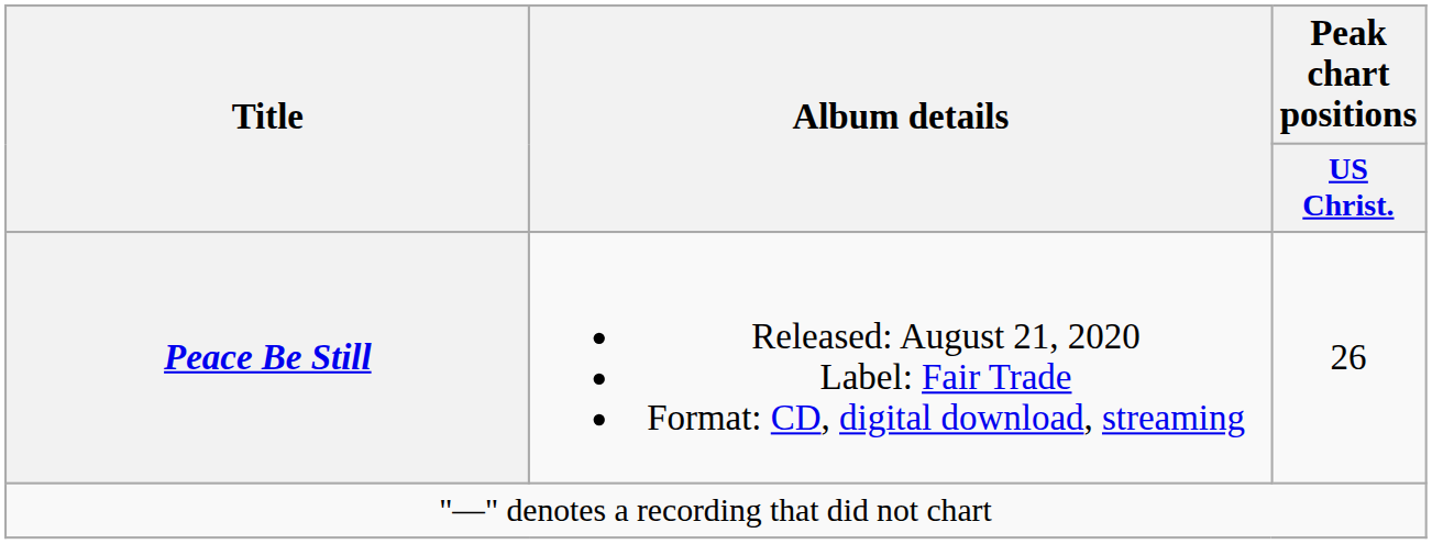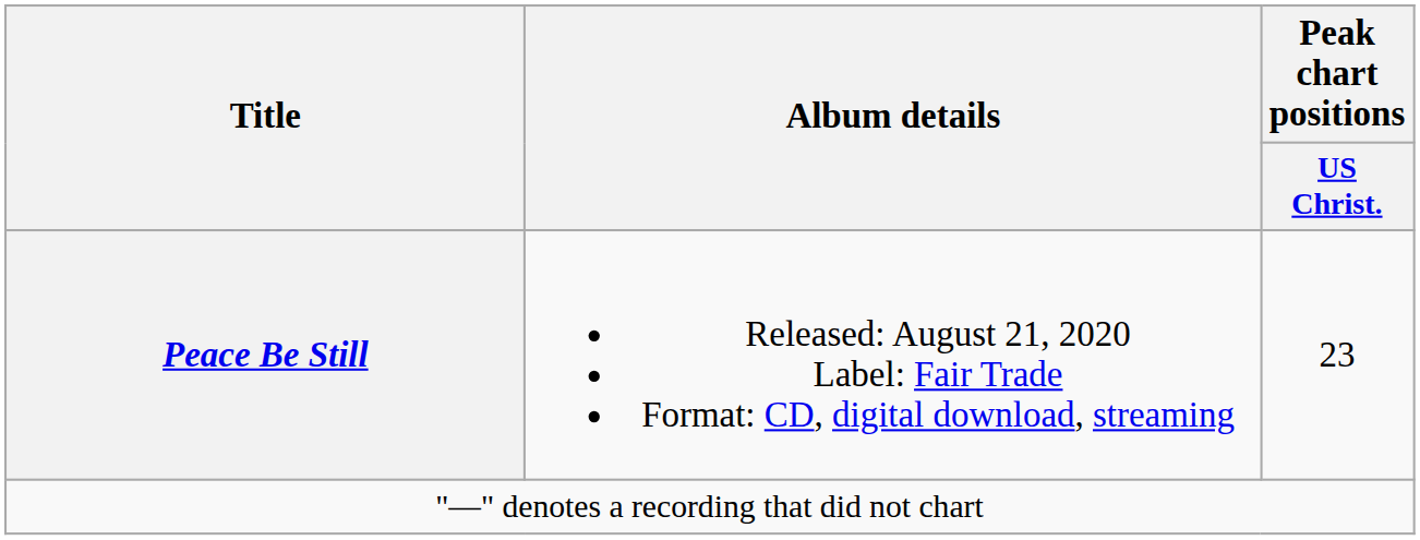 <table class="wikitable plainrowheaders" style="text-align:center;">
 <tr>
 <th scope="col" rowspan="2" style="width:14em;">Title</th>
 <th scope="col" rowspan="2" style="width:20em;">Album details</th>
 <th scope="col" colspan="1">Peak chart positions</th>
 </tr>
 <tr>
 <th scope="col" style="width:3em;font-size:85%;"><a href='#'>US<br>Christ.</a></th>
 </tr>
 <tr>
 <th scope="row"><em><a href='#'>Peace Be Still</a></em></th>
 <td><br><ul><li>Released: August 21, 2020</li><li>Label: <a href='#'>Fair Trade</a></li><li>Format: <a href='#'>CD</a>, <a href='#'>digital download</a>, <a href='#'>streaming</a></li></ul></td>
-<td>26<br></td>
+<td>23<br></td>
 </tr>
 <tr>
 <td colspan="3" style="font-size:90%">"—" denotes a recording that did not chart</td>
 </tr>
 </table>
